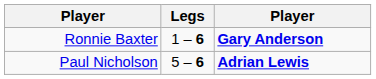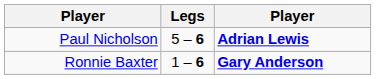 <table class=wikitable style="text-align:center">
 <tr>
 <th width=163>Player</th>
 <th width=50>Legs</th>
 <th width=163>Player</th>
 </tr>
 <tr align=left>
+<td align=right><a href='#'>Paul Nicholson</a> </td>
+<td align=center>5 – <strong>6</strong></td>
+<td> <strong><a href='#'>Adrian Lewis</a></strong></td>
+</tr>
+<tr align=left>
 <td align=right><a href='#'>Ronnie Baxter</a> </td>
 <td align=center>1 – <strong>6</strong></td>
 <td> <strong><a href='#'>Gary Anderson</a></strong></td>
 </tr>
-<tr align=left>
-<td align=right><a href='#'>Paul Nicholson</a> </td>
-<td align=center>5 – <strong>6</strong></td>
-<td> <strong><a href='#'>Adrian Lewis</a></strong></td>
-</tr>
 </table>
